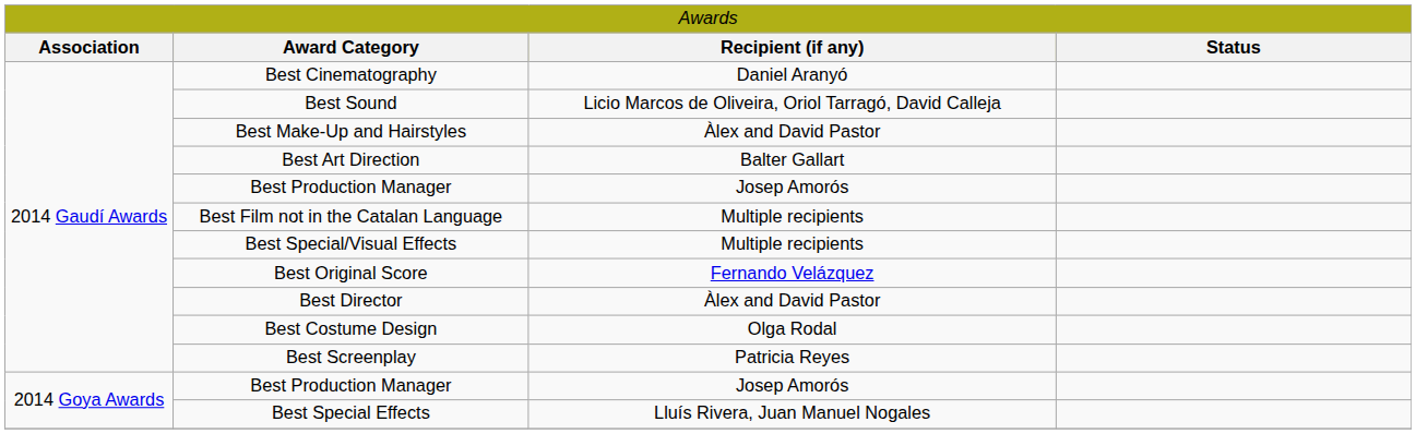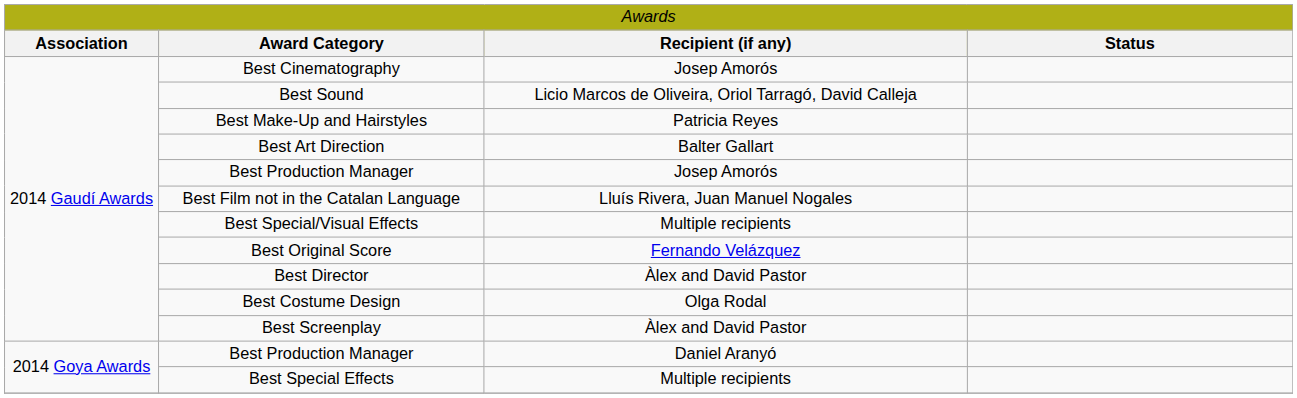 <table class="wikitable" style="text-align: center" width="100%">
 <tr ----  bgcolor="#BRBG16">
 <td colspan=4 align=center><em>Awards</em></td>
 </tr>
 <tr ----  bgcolor="#BRBG16">
 <th width="075"><strong>Association</strong></th>
 <th width="200"><strong>Award Category</strong></th>
 <th width="300"><strong>Recipient (if any)</strong></th>
 <th width="200"><strong>Status</strong></th>
 </tr>
 <tr>
 <td rowspan="11">2014 <a href='#'>Gaudí Awards</a></td>
 <td>Best Cinematography</td>
-<td>Daniel Aranyó</td>
+<td>Josep Amorós</td>
 <td></td>
 </tr>
 <tr>
 <td>Best Sound</td>
 <td>Licio Marcos de Oliveira, Oriol Tarragó, David Calleja</td>
 <td></td>
 </tr>
 <tr>
 <td>Best Make-Up and Hairstyles</td>
-<td>Àlex and David Pastor</td>
+<td>Patricia Reyes</td>
 <td></td>
 </tr>
 <tr>
 <td>Best Art Direction</td>
 <td>Balter Gallart</td>
 <td></td>
 </tr>
 <tr>
 <td>Best Production Manager</td>
 <td>Josep Amorós</td>
 <td></td>
 </tr>
 <tr>
 <td>Best Film not in the Catalan Language</td>
-<td>Multiple recipients</td>
+<td>Lluís Rivera, Juan Manuel Nogales</td>
 <td></td>
 </tr>
 <tr>
 <td>Best Special/Visual Effects</td>
 <td>Multiple recipients</td>
 <td></td>
 </tr>
 <tr>
 <td>Best Original Score</td>
 <td><a href='#'>Fernando Velázquez</a></td>
 <td></td>
 </tr>
 <tr>
 <td>Best Director</td>
 <td>Àlex and David Pastor</td>
 <td></td>
 </tr>
 <tr>
 <td>Best Costume Design</td>
 <td>Olga Rodal</td>
 <td></td>
 </tr>
 <tr>
 <td>Best Screenplay</td>
-<td>Patricia Reyes</td>
+<td>Àlex and David Pastor</td>
 <td></td>
 </tr>
 <tr>
 <td rowspan="2">2014 <a href='#'>Goya Awards</a></td>
 <td>Best Production Manager</td>
-<td>Josep Amorós</td>
+<td>Daniel Aranyó</td>
 <td></td>
 </tr>
 <tr>
 <td>Best Special Effects</td>
-<td>Lluís Rivera, Juan Manuel Nogales</td>
+<td>Multiple recipients</td>
 <td></td>
 </tr>
 <tr>
 </tr>
 </table>
